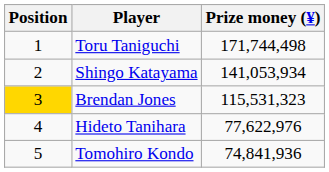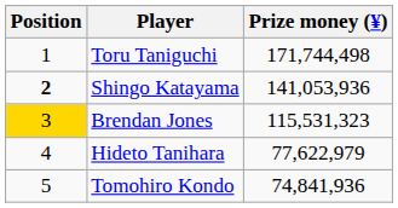 <table class="wikitable">
 <tr>
 <th>Position</th>
 <th>Player</th>
 <th>Prize money (<a href='#'>¥</a>)</th>
 </tr>
 <tr>
 <td align=center>1</td>
 <td> <a href='#'>Toru Taniguchi</a></td>
 <td align=center>171,744,498</td>
 </tr>
 <tr>
-<td align=center>2</td>
+<td align=center><strong>2</strong></td>
 <td> <a href='#'>Shingo Katayama</a></td>
-<td align=center>141,053,934</td>
+<td align=center>141,053,936</td>
 </tr>
 <tr>
 <td align=center style="background: gold;">3</td>
 <td> <a href='#'>Brendan Jones</a></td>
 <td align=center>115,531,323</td>
 </tr>
 <tr>
 <td align=center>4</td>
 <td> <a href='#'>Hideto Tanihara</a></td>
-<td align=center>77,622,976</td>
+<td align=center>77,622,979</td>
 </tr>
 <tr>
 <td align=center>5</td>
 <td> <a href='#'>Tomohiro Kondo</a></td>
 <td align=center>74,841,936</td>
 </tr>
 </table>
